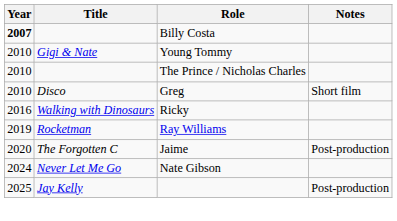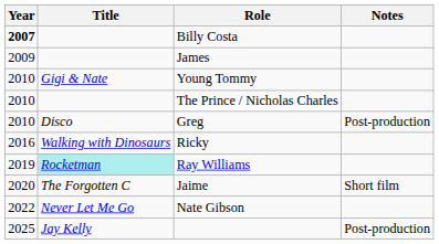 <table class="wikitable sortable">
 <tr>
 <th>Year</th>
 <th>Title</th>
 <th>Role</th>
 <th class="unsortable">Notes</th>
 </tr>
 <tr>
 <td><strong>2007</strong></td>
 <td><em></em></td>
 <td>Billy Costa</td>
+<td></td>
+</tr>
+<tr>
+<td>2009</td>
+<td><em></em></td>
+<td>James</td>
 <td></td>
 </tr>
 <tr>
 <td>2010</td>
 <td><em><a href='#'>Gigi & Nate</a></em></td>
 <td>Young Tommy</td>
 <td></td>
 </tr>
 <tr>
 <td>2010</td>
 <td><em></em></td>
 <td>The Prince / Nicholas Charles</td>
 <td></td>
 </tr>
 <tr>
 <td>2010</td>
 <td><em>Disco</em></td>
 <td>Greg</td>
-<td>Short film</td>
+<td>Post-production</td>
 </tr>
 <tr>
 <td>2016</td>
 <td><em><a href='#'>Walking with Dinosaurs</a></em></td>
 <td>Ricky</td>
 <td></td>
 </tr>
 <tr>
 <td>2019</td>
-<td><em><a href='#'>Rocketman</a></em></td>
+<td style="background: paleturquoise;"><em><a href='#'>Rocketman</a></em></td>
 <td><a href='#'>Ray Williams</a></td>
 <td></td>
 </tr>
 <tr>
 <td>2020</td>
 <td><em>The Forgotten C</em></td>
 <td>Jaime</td>
-<td>Post-production</td>
+<td>Short film</td>
 </tr>
 <tr>
-<td>2024</td>
+<td>2022</td>
 <td><em><a href='#'>Never Let Me Go</a></em></td>
 <td>Nate Gibson</td>
 <td></td>
 </tr>
 <tr>
 <td>2025</td>
 <td><em><a href='#'>Jay Kelly</a></em></td>
 <td></td>
 <td>Post-production</td>
 </tr>
 </table>
